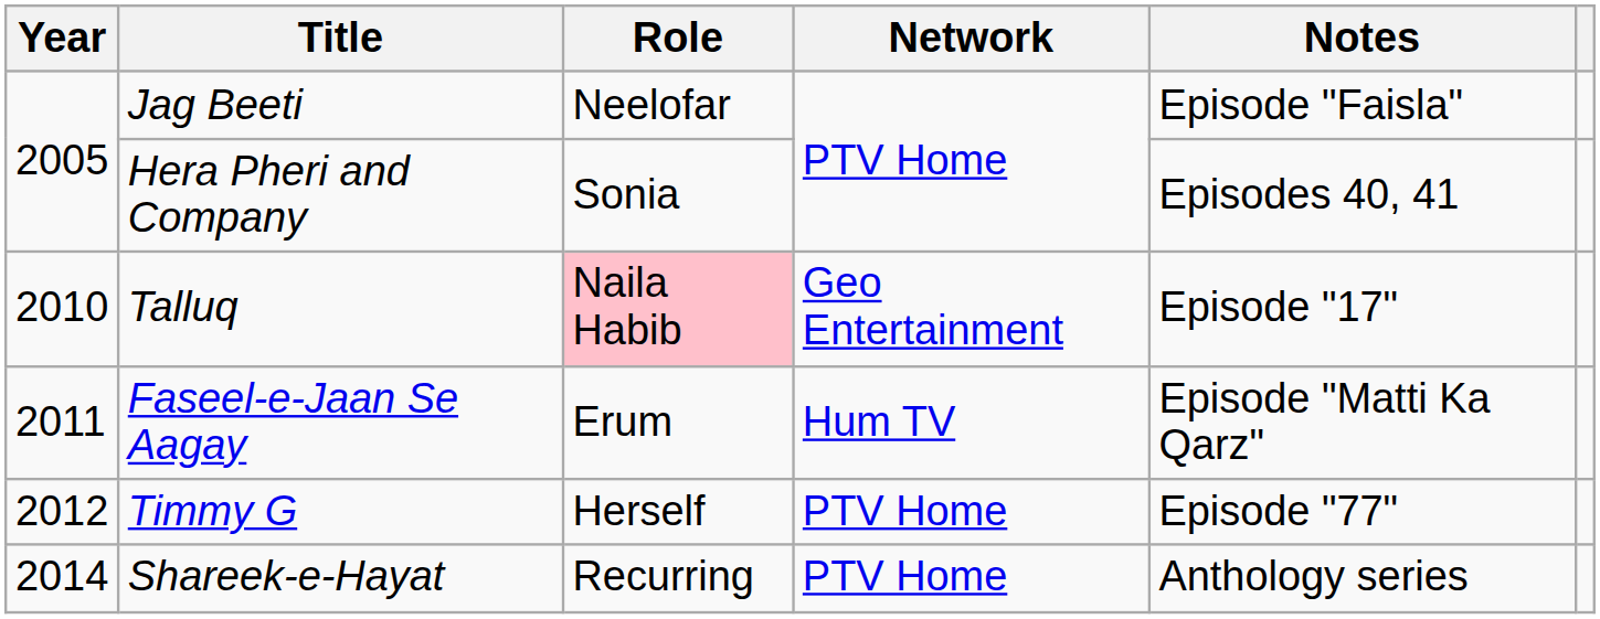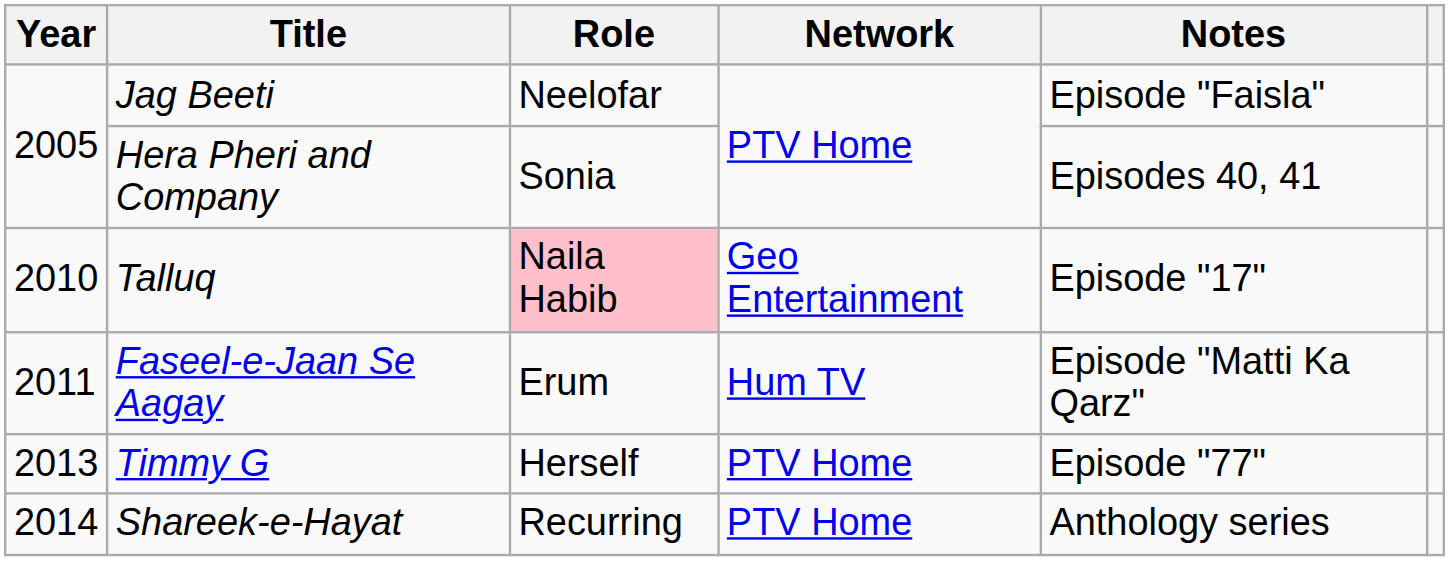 <table class="wikitable">
 <tr>
 <th>Year</th>
 <th>Title</th>
 <th>Role</th>
 <th>Network</th>
 <th>Notes</th>
 <th scope="col" class="unsortable"></th>
 </tr>
 <tr>
 <td rowspan="2">2005</td>
 <td><em>Jag Beeti</em></td>
 <td>Neelofar</td>
 <td rowspan="2"><a href='#'>PTV Home</a></td>
 <td>Episode "Faisla"</td>
 <td></td>
 </tr>
 <tr>
 <td><em>Hera Pheri and Company</em></td>
 <td>Sonia</td>
 <td>Episodes 40, 41</td>
 <td></td>
 </tr>
 <tr>
 <td>2010</td>
 <td><em>Talluq</em></td>
 <td style="background: pink;">Naila Habib</td>
 <td><a href='#'>Geo Entertainment</a></td>
 <td>Episode "17"</td>
 <td></td>
 </tr>
 <tr>
 <td>2011</td>
 <td><em><a href='#'>Faseel-e-Jaan Se Aagay</a></em></td>
 <td>Erum</td>
 <td><a href='#'>Hum TV</a></td>
 <td>Episode "Matti Ka Qarz"</td>
 <td></td>
 </tr>
 <tr>
-<td>2012</td>
+<td>2013</td>
 <td><em><a href='#'>Timmy G</a></em></td>
 <td>Herself</td>
 <td><a href='#'>PTV Home</a></td>
 <td>Episode "77"</td>
 <td></td>
 </tr>
 <tr>
 <td>2014</td>
 <td><em>Shareek-e-Hayat</em></td>
 <td>Recurring</td>
 <td><a href='#'>PTV Home</a></td>
 <td>Anthology series</td>
 <td></td>
 </tr>
 </table>
